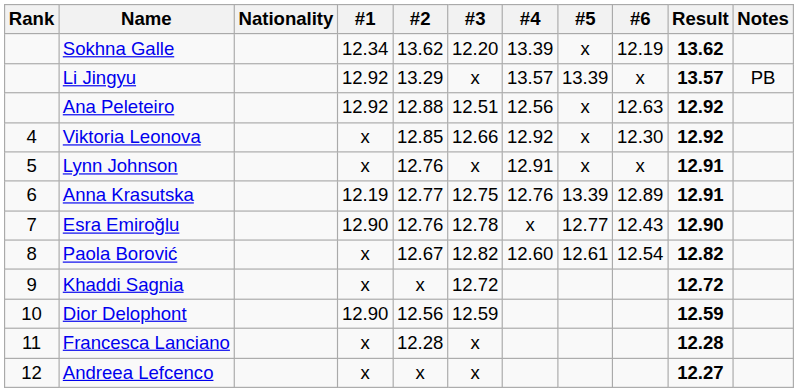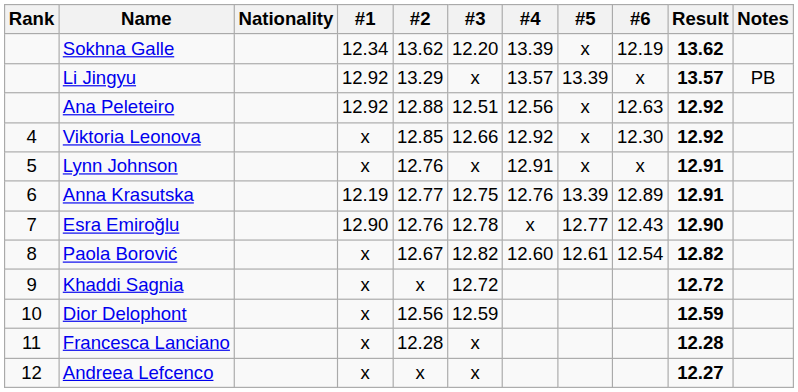 <table class="wikitable sortable" style="text-align:center">
 <tr>
 <th>Rank</th>
 <th>Name</th>
 <th>Nationality</th>
 <th>#1</th>
 <th>#2</th>
 <th>#3</th>
 <th>#4</th>
 <th>#5</th>
 <th>#6</th>
 <th>Result</th>
 <th>Notes</th>
 </tr>
 <tr>
 <td></td>
 <td align=left><a href='#'>Sokhna Galle</a></td>
 <td align=left></td>
 <td>12.34</td>
 <td>13.62</td>
 <td>12.20</td>
 <td>13.39</td>
 <td>x</td>
 <td>12.19</td>
 <td><strong>13.62</strong></td>
 <td></td>
 </tr>
 <tr>
 <td></td>
 <td align=left><a href='#'>Li Jingyu</a></td>
 <td align=left></td>
 <td>12.92</td>
 <td>13.29</td>
 <td>x</td>
 <td>13.57</td>
 <td>13.39</td>
 <td>x</td>
 <td><strong>13.57</strong></td>
 <td>PB</td>
 </tr>
 <tr>
 <td></td>
 <td align=left><a href='#'>Ana Peleteiro</a></td>
 <td align=left></td>
 <td>12.92</td>
 <td>12.88</td>
 <td>12.51</td>
 <td>12.56</td>
 <td>x</td>
 <td>12.63</td>
 <td><strong>12.92</strong></td>
 <td></td>
 </tr>
 <tr>
 <td>4</td>
 <td align=left><a href='#'>Viktoria Leonova</a></td>
 <td align=left></td>
 <td>x</td>
 <td>12.85</td>
 <td>12.66</td>
 <td>12.92</td>
 <td>x</td>
 <td>12.30</td>
 <td><strong>12.92</strong></td>
 <td></td>
 </tr>
 <tr>
 <td>5</td>
 <td align=left><a href='#'>Lynn Johnson</a></td>
 <td align=left></td>
 <td>x</td>
 <td>12.76</td>
 <td>x</td>
 <td>12.91</td>
 <td>x</td>
 <td>x</td>
 <td><strong>12.91</strong></td>
 <td></td>
 </tr>
 <tr>
 <td>6</td>
 <td align=left><a href='#'>Anna Krasutska</a></td>
 <td align=left></td>
 <td>12.19</td>
 <td>12.77</td>
 <td>12.75</td>
 <td>12.76</td>
 <td>13.39</td>
 <td>12.89</td>
 <td><strong>12.91</strong></td>
 <td></td>
 </tr>
 <tr>
 <td>7</td>
 <td align=left><a href='#'>Esra Emiroğlu</a></td>
 <td align=left></td>
 <td>12.90</td>
 <td>12.76</td>
 <td>12.78</td>
 <td>x</td>
 <td>12.77</td>
 <td>12.43</td>
 <td><strong>12.90</strong></td>
 <td></td>
 </tr>
 <tr>
 <td>8</td>
 <td align=left><a href='#'>Paola Borović</a></td>
 <td align=left></td>
 <td>x</td>
 <td>12.67</td>
 <td>12.82</td>
 <td>12.60</td>
 <td>12.61</td>
 <td>12.54</td>
 <td><strong>12.82</strong></td>
 <td></td>
 </tr>
 <tr>
 <td>9</td>
 <td align=left><a href='#'>Khaddi Sagnia</a></td>
 <td align=left></td>
 <td>x</td>
 <td>x</td>
 <td>12.72</td>
 <td></td>
 <td></td>
 <td></td>
 <td><strong>12.72</strong></td>
 <td></td>
 </tr>
 <tr>
 <td>10</td>
 <td align=left><a href='#'>Dior Delophont</a></td>
 <td align=left></td>
-<td>12.90</td>
+<td>x</td>
 <td>12.56</td>
 <td>12.59</td>
 <td></td>
 <td></td>
 <td></td>
 <td><strong>12.59</strong></td>
 <td></td>
 </tr>
 <tr>
 <td>11</td>
 <td align=left><a href='#'>Francesca Lanciano</a></td>
 <td align=left></td>
 <td>x</td>
 <td>12.28</td>
 <td>x</td>
 <td></td>
 <td></td>
 <td></td>
 <td><strong>12.28</strong></td>
 <td></td>
 </tr>
 <tr>
 <td>12</td>
 <td align=left><a href='#'>Andreea Lefcenco</a></td>
 <td align=left></td>
 <td>x</td>
 <td>x</td>
 <td>x</td>
 <td></td>
 <td></td>
 <td></td>
 <td><strong>12.27</strong></td>
 <td></td>
 </tr>
 </table>
